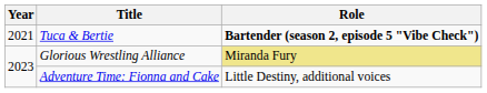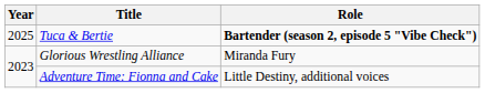 <table class="wikitable sortable">
 <tr>
 <th>Year</th>
 <th>Title</th>
 <th>Role</th>
 </tr>
 <tr>
-<td>2021</td>
+<td>2025</td>
 <td><em><a href='#'>Tuca & Bertie</a></em></td>
 <td><strong>Bartender (season 2, episode 5 "Vibe Check")</strong></td>
 </tr>
 <tr>
 <td rowspan="2">2023</td>
 <td><em>Glorious Wrestling Alliance</em></td>
-<td style="background: khaki;">Miranda Fury</td>
+<td>Miranda Fury</td>
 </tr>
 <tr>
 <td><em><a href='#'>Adventure Time: Fionna and Cake</a></em></td>
 <td>Little Destiny, additional voices</td>
 </tr>
 </table>
